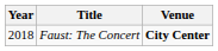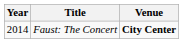 <table class="wikitable">
 <tr>
 <th>Year</th>
 <th>Title</th>
 <th>Venue</th>
 </tr>
 <tr>
-<td>2018</td>
+<td>2014</td>
 <td><em>Faust: The Concert</em></td>
 <td><strong>City Center</strong></td>
 </tr>
 </table>
